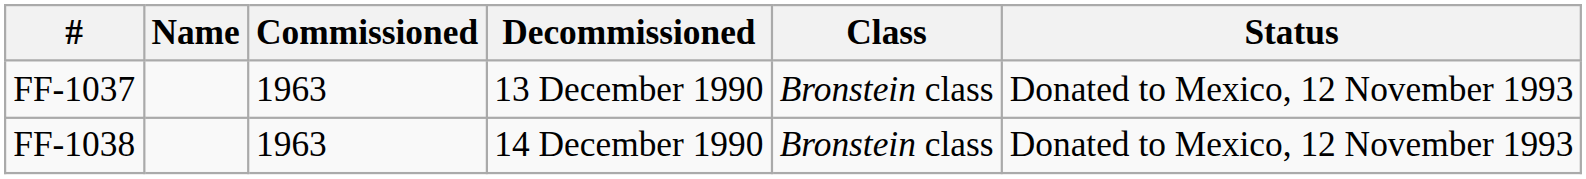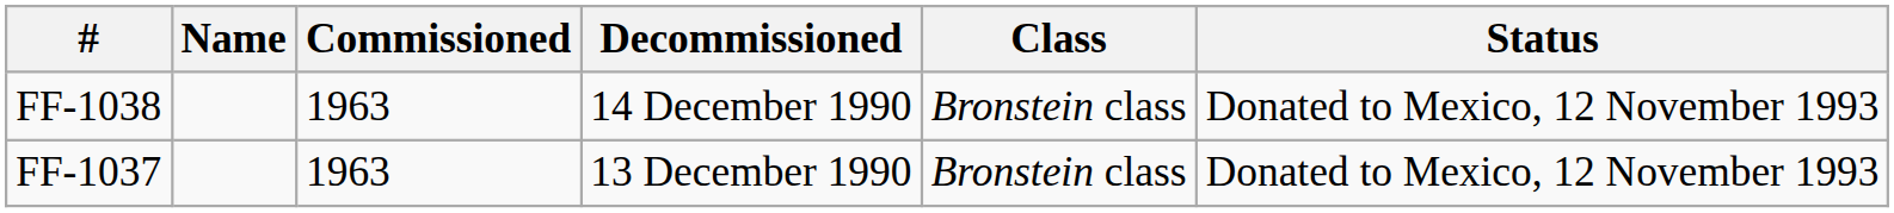 <table class="wikitable">
 <tr>
 <th>#</th>
 <th>Name</th>
 <th>Commissioned</th>
 <th>Decommissioned</th>
 <th>Class</th>
 <th>Status</th>
 </tr>
 <tr>
+<td>FF-1038</td>
+<td></td>
+<td>1963</td>
+<td>14 December 1990</td>
+<td><em>Bronstein</em> class</td>
+<td>Donated to Mexico, 12 November 1993</td>
+</tr>
+<tr>
 <td>FF-1037</td>
 <td></td>
 <td>1963</td>
 <td>13 December 1990</td>
 <td><em>Bronstein</em> class</td>
 <td>Donated to Mexico, 12 November 1993</td>
 </tr>
-<tr>
-<td>FF-1038</td>
-<td></td>
-<td>1963</td>
-<td>14 December 1990</td>
-<td><em>Bronstein</em> class</td>
-<td>Donated to Mexico, 12 November 1993</td>
-</tr>
 </table>
